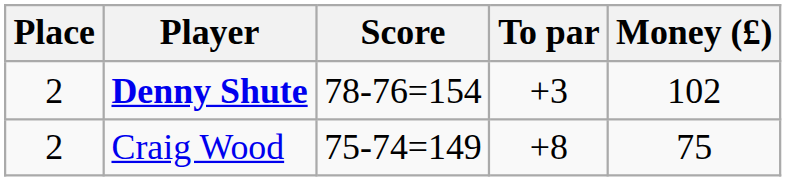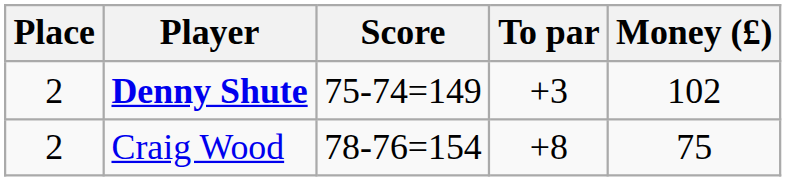 <table class="wikitable">
 <tr>
 <th>Place</th>
 <th>Player</th>
 <th>Score</th>
 <th>To par</th>
 <th>Money (£)</th>
 </tr>
 <tr>
 <td align=center>2</td>
 <td> <strong><a href='#'>Denny Shute</a></strong></td>
-<td align=center>78-76=154</td>
+<td align=center>75-74=149</td>
 <td align=center>+3</td>
 <td align=center>102</td>
 </tr>
 <tr>
 <td align=center>2</td>
 <td> <a href='#'>Craig Wood</a></td>
-<td align=center>75-74=149</td>
+<td align=center>78-76=154</td>
 <td align=center>+8</td>
 <td align=center>75</td>
 </tr>
 </table>
